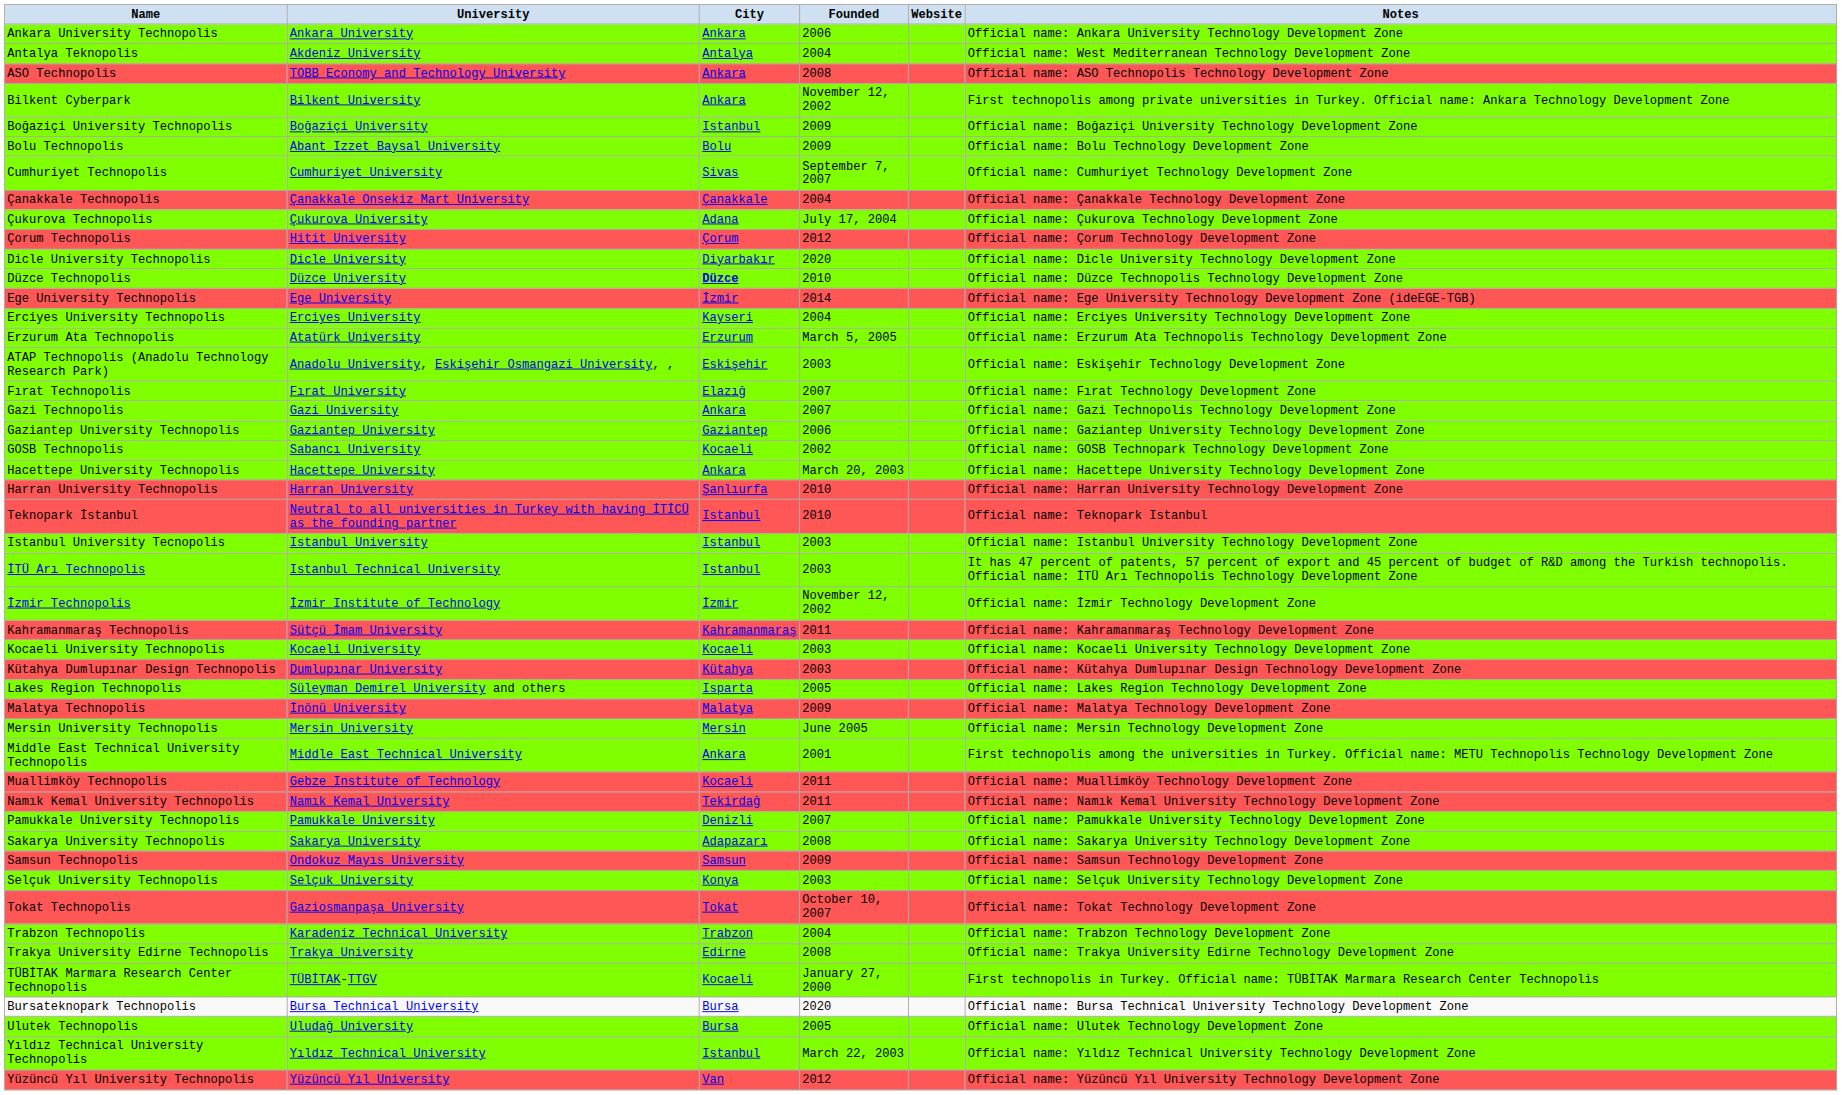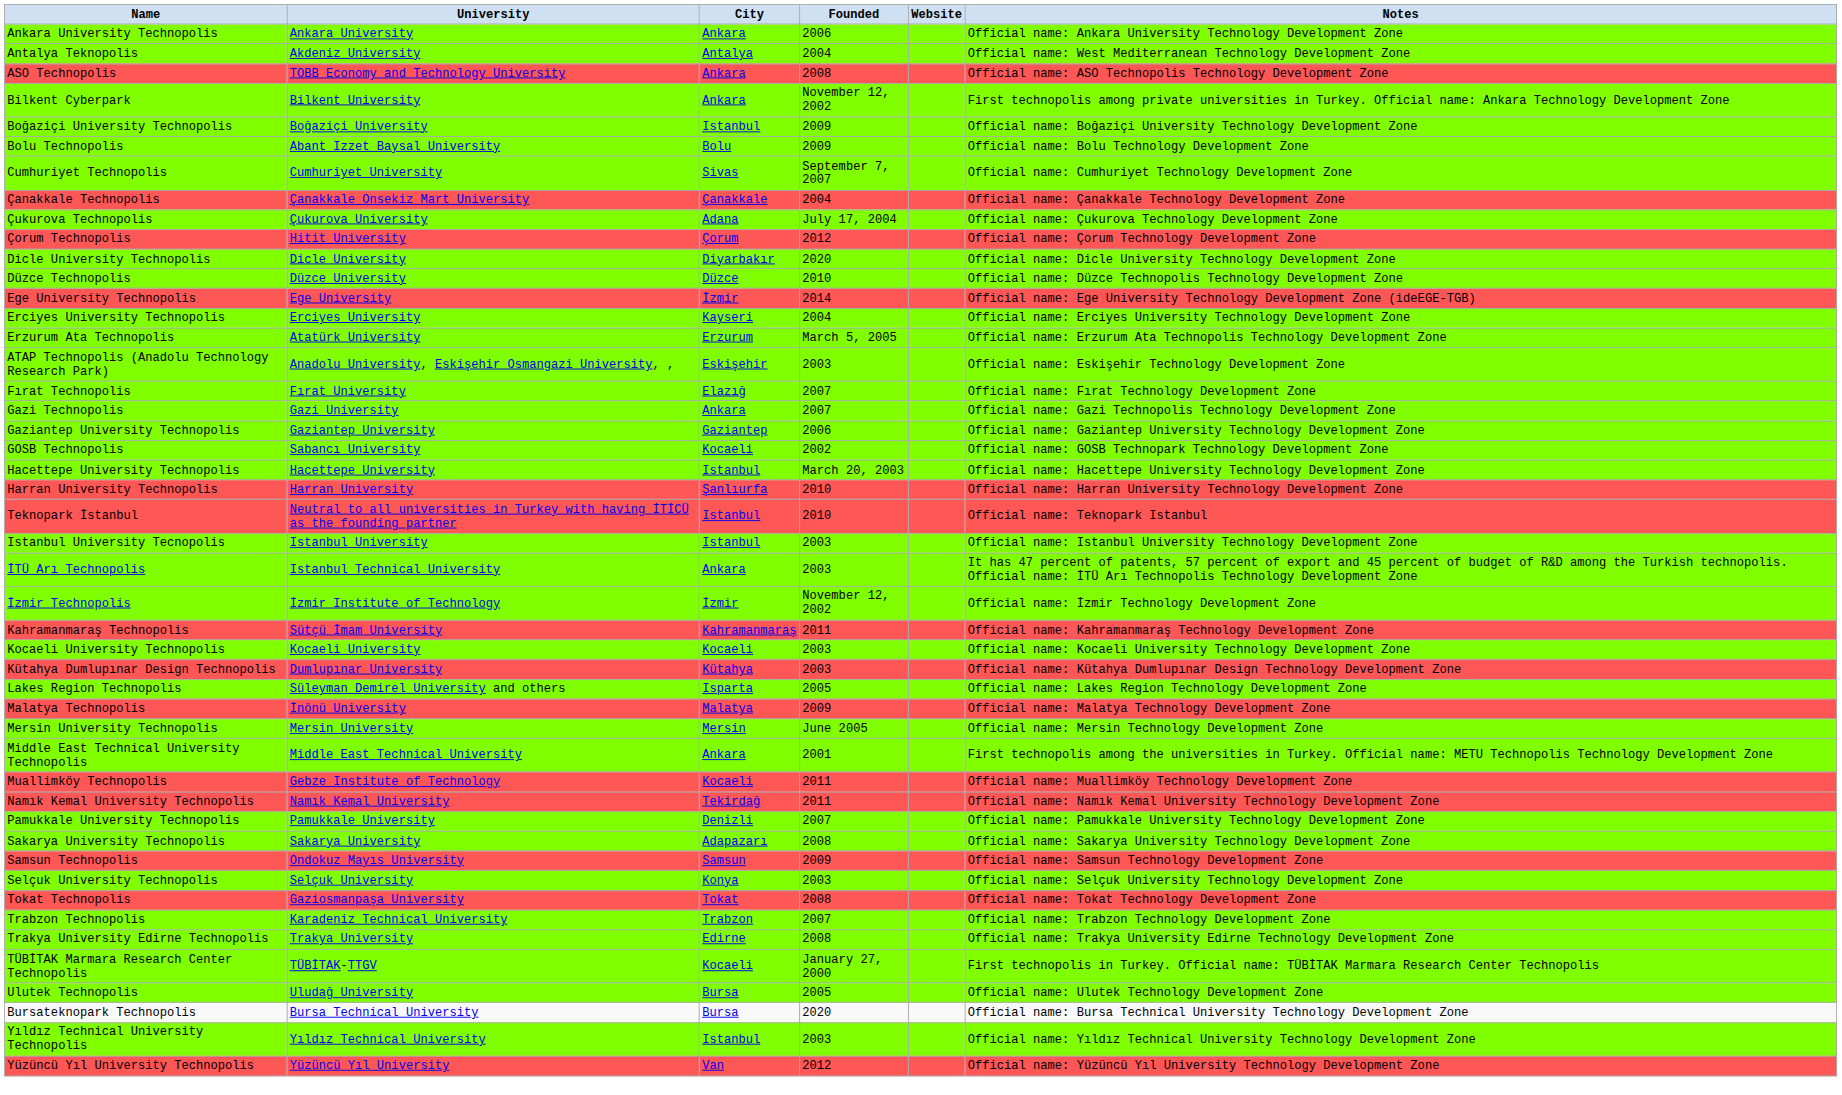 <table class="wikitable sortable" align="center">
 <tr>
 <th style="background-color:#CEE0F2;">Name</th>
 <th style="background-color:#CEE0F2;">University</th>
 <th style="background-color:#CEE0F2;">City</th>
 <th style="background-color:#CEE0F2;">Founded</th>
 <th style="background-color:#CEE0F2;">Website</th>
 <th style="background-color:#CEE0F2; "class="unsortable">Notes</th>
 </tr>
 <tr style="background-color:#7fff00;">
 <td>Ankara University Technopolis</td>
 <td><a href='#'>Ankara University</a></td>
 <td><a href='#'>Ankara</a></td>
 <td>2006</td>
 <td></td>
 <td>Official name: Ankara University Technology Development Zone</td>
 </tr>
 <tr style="background-color:#7fff00;">
 <td>Antalya Teknopolis</td>
 <td><a href='#'>Akdeniz University</a></td>
 <td><a href='#'>Antalya</a></td>
 <td>2004</td>
 <td></td>
 <td>Official name: West Mediterranean Technology Development Zone</td>
 </tr>
 <tr style="background-color:#ff5656;">
 <td>ASO Technopolis</td>
 <td><a href='#'>TOBB Economy and Technology University</a></td>
 <td><a href='#'>Ankara</a></td>
 <td>2008</td>
 <td></td>
 <td>Official name: ASO Technopolis Technology Development Zone</td>
 </tr>
 <tr style="background-color:#7fff00;">
 <td>Bilkent Cyberpark</td>
 <td><a href='#'>Bilkent University</a></td>
 <td><a href='#'>Ankara</a></td>
 <td>November 12, 2002</td>
 <td></td>
 <td>First technopolis among private universities in Turkey. Official name: Ankara Technology Development Zone</td>
 </tr>
 <tr style="background-color:#7fff00;">
 <td>Boğaziçi University Technopolis</td>
 <td><a href='#'>Boğaziçi University</a></td>
 <td><a href='#'>Istanbul</a></td>
 <td>2009</td>
 <td></td>
 <td>Official name: Boğaziçi University Technology Development Zone</td>
 </tr>
 <tr style="background-color:#7fff00;">
 <td>Bolu Technopolis</td>
 <td><a href='#'>Abant Izzet Baysal University</a></td>
 <td><a href='#'>Bolu</a></td>
 <td>2009</td>
 <td></td>
 <td>Official name: Bolu Technology Development Zone</td>
 </tr>
 <tr style="background-color:#7fff00;">
 <td>Cumhuriyet Technopolis</td>
 <td><a href='#'>Cumhuriyet University</a></td>
 <td><a href='#'>Sivas</a></td>
 <td>September 7, 2007</td>
 <td></td>
 <td>Official name: Cumhuriyet Technology Development Zone</td>
 </tr>
 <tr style="background-color:#ff5656;">
 <td>Çanakkale Technopolis</td>
 <td><a href='#'>Çanakkale Onsekiz Mart University</a></td>
 <td><a href='#'>Çanakkale</a></td>
 <td>2004</td>
 <td></td>
 <td>Official name: Çanakkale Technology Development Zone</td>
 </tr>
 <tr style="background-color:#7fff00;">
 <td>Çukurova Technopolis</td>
 <td><a href='#'>Çukurova University</a></td>
 <td><a href='#'>Adana</a></td>
 <td>July 17, 2004</td>
 <td></td>
 <td>Official name: Çukurova Technology Development Zone</td>
 </tr>
 <tr style="background-color:#ff5656;">
 <td>Çorum Technopolis</td>
 <td><a href='#'>Hitit University</a></td>
 <td><a href='#'>Çorum</a></td>
 <td>2012</td>
 <td></td>
 <td>Official name: Çorum Technology Development Zone</td>
 </tr>
 <tr style="background-color:#7fff00;">
 <td>Dicle University Technopolis</td>
 <td><a href='#'>Dicle University</a></td>
 <td><a href='#'>Diyarbakır</a></td>
 <td>2020</td>
 <td></td>
 <td>Official name: Dicle University Technology Development Zone</td>
 </tr>
 <tr style="background-color:#7fff00;">
 <td>Düzce Technopolis</td>
 <td><a href='#'>Düzce University</a></td>
-<td><strong><a href='#'>Düzce</a></strong></td>
+<td><a href='#'>Düzce</a></td>
 <td>2010</td>
 <td></td>
 <td>Official name: Düzce Technopolis Technology Development Zone</td>
 </tr>
 <tr style="background-color:#ff5656;">
 <td>Ege University Technopolis</td>
 <td><a href='#'>Ege University</a></td>
 <td><a href='#'>İzmir</a></td>
 <td>2014</td>
 <td></td>
 <td>Official name: Ege University Technology Development Zone (ideEGE-TGB)</td>
 </tr>
 <tr style="background-color:#7fff00;">
 <td>Erciyes University Technopolis</td>
 <td><a href='#'>Erciyes University</a></td>
 <td><a href='#'>Kayseri</a></td>
 <td>2004</td>
 <td></td>
 <td>Official name: Erciyes University Technology Development Zone</td>
 </tr>
 <tr style="background-color:#7fff00;">
 <td>Erzurum Ata Technopolis</td>
 <td><a href='#'>Atatürk University</a></td>
 <td><a href='#'>Erzurum</a></td>
 <td>March 5, 2005</td>
 <td></td>
 <td>Official name: Erzurum Ata Technopolis Technology Development Zone</td>
 </tr>
 <tr style="background-color:#7fff00;">
 <td>ATAP Technopolis (Anadolu Technology Research Park)</td>
 <td><a href='#'>Anadolu University</a>, <a href='#'>Eskişehir Osmangazi University</a>, , </td>
 <td><a href='#'>Eskişehir</a></td>
 <td>2003</td>
 <td></td>
 <td>Official name: Eskişehir Technology Development Zone</td>
 </tr>
 <tr style="background-color:#7fff00;">
 <td>Fırat Technopolis</td>
 <td><a href='#'>Fırat University</a></td>
 <td><a href='#'>Elazığ</a></td>
 <td>2007</td>
 <td></td>
 <td>Official name: Fırat Technology Development Zone</td>
 </tr>
 <tr style="background-color:#7fff00;">
 <td>Gazi Technopolis</td>
 <td><a href='#'>Gazi University</a></td>
 <td><a href='#'>Ankara</a></td>
 <td>2007</td>
 <td></td>
 <td>Official name: Gazi Technopolis Technology Development Zone</td>
 </tr>
 <tr style="background-color:#7fff00;">
 <td>Gaziantep University Technopolis</td>
 <td><a href='#'>Gaziantep University</a></td>
 <td><a href='#'>Gaziantep</a></td>
 <td>2006</td>
 <td></td>
 <td>Official name: Gaziantep University Technology Development Zone</td>
 </tr>
 <tr style="background-color:#7fff00;">
 <td>GOSB Technopolis</td>
 <td><a href='#'>Sabancı University</a></td>
 <td><a href='#'>Kocaeli</a></td>
 <td>2002</td>
 <td></td>
 <td>Official name: GOSB Technopark Technology Development Zone</td>
 </tr>
 <tr style="background-color:#7fff00;">
 <td>Hacettepe University Technopolis</td>
 <td><a href='#'>Hacettepe University</a></td>
-<td><a href='#'>Ankara</a></td>
+<td><a href='#'>Istanbul</a></td>
 <td>March 20, 2003</td>
 <td></td>
 <td>Official name: Hacettepe University Technology Development Zone</td>
 </tr>
 <tr style="background-color:#ff5656;">
 <td>Harran University Technopolis</td>
 <td><a href='#'>Harran University</a></td>
 <td><a href='#'>Şanlıurfa</a></td>
 <td>2010</td>
 <td></td>
 <td>Official name: Harran University Technology Development Zone</td>
 </tr>
 <tr style="background-color:#ff5656;">
 <td>Teknopark İstanbul</td>
 <td><a href='#'>Neutral to all universities in Turkey with having İTİCÜ as the founding partner</a></td>
 <td><a href='#'>Istanbul</a></td>
 <td>2010</td>
 <td></td>
 <td>Official name: Teknopark Istanbul</td>
 </tr>
 <tr style="background-color:#7fff00;">
 <td>Istanbul University Tecnopolis</td>
 <td><a href='#'>Istanbul University</a></td>
 <td><a href='#'>Istanbul</a></td>
 <td>2003</td>
 <td></td>
 <td>Official name: Istanbul University Technology Development Zone</td>
 </tr>
 <tr style="background-color:#7fff00;">
 <td><a href='#'>İTÜ Arı Technopolis</a></td>
 <td><a href='#'>Istanbul Technical University</a></td>
-<td><a href='#'>Istanbul</a></td>
+<td><a href='#'>Ankara</a></td>
 <td>2003</td>
 <td></td>
 <td>It has 47 percent of patents, 57 percent of export and 45 percent of budget of R&D among the Turkish technopolis. Official name: İTÜ Arı Technopolis Technology Development Zone</td>
 </tr>
 <tr style="background-color:#7fff00;">
 <td><a href='#'>İzmir Technopolis</a></td>
 <td><a href='#'>İzmir Institute of Technology</a></td>
 <td><a href='#'>İzmir</a></td>
 <td>November 12, 2002</td>
 <td></td>
 <td>Official name: İzmir Technology Development Zone</td>
 </tr>
 <tr style="background-color:#ff5656;">
 <td>Kahramanmaraş Technopolis</td>
 <td><a href='#'>Sütçü İmam University</a></td>
 <td><a href='#'>Kahramanmaraş</a></td>
 <td>2011</td>
 <td></td>
 <td>Official name: Kahramanmaraş Technology Development Zone</td>
 </tr>
 <tr style="background-color:#7fff00;">
 <td>Kocaeli University Technopolis</td>
 <td><a href='#'>Kocaeli University</a></td>
 <td><a href='#'>Kocaeli</a></td>
 <td>2003</td>
 <td></td>
 <td>Official name: Kocaeli University Technology Development Zone</td>
 </tr>
 <tr style="background-color:#ff5656;">
 <td>Kütahya Dumlupınar Design Technopolis</td>
 <td><a href='#'>Dumlupınar University</a></td>
 <td><a href='#'>Kütahya</a></td>
 <td>2003</td>
 <td></td>
 <td>Official name: Kütahya Dumlupınar Design Technology Development Zone</td>
 </tr>
 <tr style="background-color:#7fff00;">
 <td>Lakes Region Technopolis</td>
 <td><a href='#'>Süleyman Demirel University</a> and others</td>
 <td><a href='#'>Isparta</a></td>
 <td>2005</td>
 <td></td>
 <td>Official name: Lakes Region Technology Development Zone</td>
 </tr>
 <tr style="background-color:#ff5656;">
 <td>Malatya Technopolis</td>
 <td><a href='#'>İnönü University</a></td>
 <td><a href='#'>Malatya</a></td>
 <td>2009</td>
 <td></td>
 <td>Official name: Malatya Technology Development Zone</td>
 </tr>
 <tr style="background-color:#7fff00;">
 <td>Mersin University Technopolis</td>
 <td><a href='#'>Mersin University</a></td>
 <td><a href='#'>Mersin</a></td>
 <td>June 2005</td>
 <td></td>
 <td>Official name: Mersin Technology Development Zone</td>
 </tr>
 <tr style="background-color:#7fff00;">
 <td>Middle East Technical University Technopolis</td>
 <td><a href='#'>Middle East Technical University</a></td>
 <td><a href='#'>Ankara</a></td>
 <td>2001</td>
 <td></td>
 <td>First technopolis among the universities in Turkey. Official name: METU Technopolis Technology Development Zone</td>
 </tr>
 <tr style="background-color:#ff5656;">
 <td>Muallimköy Technopolis</td>
 <td><a href='#'>Gebze Institute of Technology</a></td>
 <td><a href='#'>Kocaeli</a></td>
 <td>2011</td>
 <td></td>
 <td>Official name: Muallimköy Technology Development Zone</td>
 </tr>
 <tr style="background-color:#ff5656;">
 <td>Namık Kemal University Technopolis</td>
 <td><a href='#'>Namık Kemal University</a></td>
 <td><a href='#'>Tekirdağ</a></td>
 <td>2011</td>
 <td></td>
 <td>Official name: Namık Kemal University Technology Development Zone</td>
 </tr>
 <tr style="background-color:#7fff00;">
 <td>Pamukkale University Technopolis</td>
 <td><a href='#'>Pamukkale University</a></td>
 <td><a href='#'>Denizli</a></td>
 <td>2007</td>
 <td></td>
 <td>Official name: Pamukkale University Technology Development Zone</td>
 </tr>
 <tr style="background-color:#7fff00;">
 <td>Sakarya University Technopolis</td>
 <td><a href='#'>Sakarya University</a></td>
 <td><a href='#'>Adapazarı</a></td>
 <td>2008</td>
 <td></td>
 <td>Official name: Sakarya University Technology Development Zone</td>
 </tr>
 <tr style="background-color:#ff5656;">
 <td>Samsun Technopolis</td>
 <td><a href='#'>Ondokuz Mayıs University</a></td>
 <td><a href='#'>Samsun</a></td>
 <td>2009</td>
 <td></td>
 <td>Official name: Samsun Technology Development Zone</td>
 </tr>
 <tr style="background-color:#7fff00;">
 <td>Selçuk University Technopolis</td>
 <td><a href='#'>Selçuk University</a></td>
 <td><a href='#'>Konya</a></td>
 <td>2003</td>
 <td></td>
 <td>Official name: Selçuk University Technology Development Zone</td>
 </tr>
 <tr style="background-color:#ff5656;">
 <td>Tokat Technopolis</td>
 <td><a href='#'>Gaziosmanpaşa University</a></td>
 <td><a href='#'>Tokat</a></td>
-<td>October 10, 2007</td>
+<td>2008</td>
 <td></td>
 <td>Official name: Tokat Technology Development Zone</td>
 </tr>
 <tr style="background-color:#7fff00;">
 <td>Trabzon Technopolis</td>
 <td><a href='#'>Karadeniz Technical University</a></td>
 <td><a href='#'>Trabzon</a></td>
-<td>2004</td>
+<td>2007</td>
 <td></td>
 <td>Official name: Trabzon Technology Development Zone</td>
 </tr>
 <tr style="background-color:#7fff00;">
 <td>Trakya University Edirne Technopolis</td>
 <td><a href='#'>Trakya University</a></td>
 <td><a href='#'>Edirne</a></td>
 <td>2008</td>
 <td></td>
 <td>Official name: Trakya University Edirne Technology Development Zone</td>
 </tr>
 <tr style="background-color:#7fff00;">
 <td>TÜBİTAK Marmara Research Center Technopolis</td>
 <td><a href='#'>TÜBİTAK</a>-<a href='#'>TTGV</a></td>
 <td><a href='#'>Kocaeli</a></td>
 <td>January 27, 2000</td>
 <td></td>
 <td>First technopolis in Turkey. Official name: TÜBİTAK Marmara Research Center Technopolis</td>
 </tr>
+<tr style="background-color:#7fff00;">
+<td>Ulutek Technopolis</td>
+<td><a href='#'>Uludağ University</a></td>
+<td><a href='#'>Bursa</a></td>
+<td>2005</td>
+<td></td>
+<td>Official name: Ulutek Technology Development Zone<br></td>
+</tr>
 <tr>
 <td>Bursateknopark Technopolis</td>
 <td><a href='#'>Bursa Technical University</a></td>
 <td><a href='#'>Bursa</a></td>
 <td>2020</td>
 <td></td>
 <td>Official name: Bursa Technical University Technology Development Zone</td>
 </tr>
 <tr style="background-color:#7fff00;">
-<td>Ulutek Technopolis</td>
-<td><a href='#'>Uludağ University</a></td>
-<td><a href='#'>Bursa</a></td>
-<td>2005</td>
-<td></td>
-<td>Official name: Ulutek Technology Development Zone<br></td>
-</tr>
-<tr style="background-color:#7fff00;">
 <td>Yıldız Technical University Technopolis</td>
 <td><a href='#'>Yıldız Technical University</a></td>
 <td><a href='#'>Istanbul</a></td>
-<td>March 22, 2003</td>
+<td>2003</td>
 <td></td>
 <td>Official name: Yıldız Technical University Technology Development Zone</td>
 </tr>
 <tr style="background-color:#ff5656;">
 <td>Yüzüncü Yıl University Technopolis</td>
 <td><a href='#'>Yüzüncü Yıl University</a></td>
 <td><a href='#'>Van</a></td>
 <td>2012</td>
 <td></td>
 <td>Official name: Yüzüncü Yıl University Technology Development Zone</td>
 </tr>
 </table>
